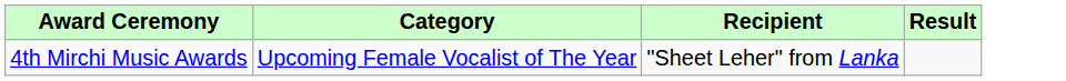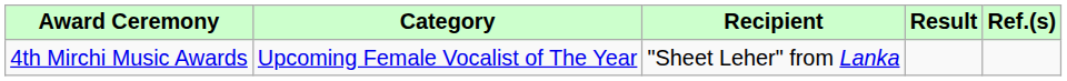 <table class="wikitable">
 <tr>
 <th style="background:#cfc; text-align:center;"><strong>Award Ceremony</strong></th>
 <th style="background:#cfc; text-align:center;"><strong>Category</strong></th>
 <th style="background:#cfc; text-align:center;"><strong>Recipient</strong></th>
 <th style="background:#cfc; text-align:center;"><strong>Result</strong></th>
+<th style="background:#cfc; text-align:center;"><strong>Ref.(s)</strong></th>
 </tr>
 <tr>
 <td><a href='#'>4th Mirchi Music Awards</a></td>
 <td><a href='#'>Upcoming Female Vocalist of The Year</a></td>
 <td>"Sheet Leher" from <em><a href='#'>Lanka</a></em></td>
 <td></td>
+<td></td>
 </tr>
 </table>
